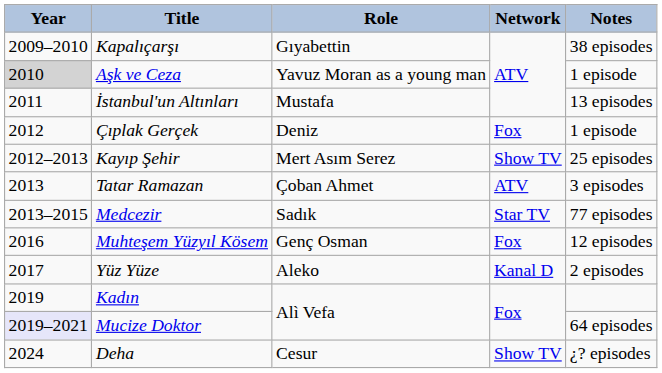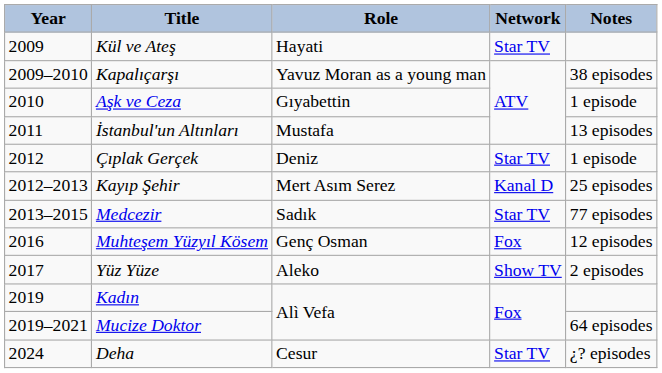 <table class="wikitable">
 <tr>
 <th style="background:#B0C4DE;">Year</th>
 <th style="background:#B0C4DE;">Title</th>
 <th style="background:#B0C4DE;">Role</th>
 <th style="background:#B0C4DE;">Network</th>
 <th style="background:#B0C4DE;">Notes</th>
 </tr>
 <tr>
+<td>2009</td>
+<td><em>Kül ve Ateş</em></td>
+<td>Hayati</td>
+<td><a href='#'>Star TV</a></td>
+<td></td>
+</tr>
+<tr>
 <td>2009–2010</td>
 <td><em>Kapalıçarşı</em></td>
-<td>Gıyabettin</td>
+<td>Yavuz Moran as a young man</td>
 <td rowspan="3"><a href='#'>ATV</a></td>
 <td>38 episodes</td>
 </tr>
 <tr>
-<td style="background: lightgrey;">2010</td>
+<td>2010</td>
 <td><em><a href='#'>Aşk ve Ceza</a></em></td>
-<td>Yavuz Moran as a young man</td>
+<td>Gıyabettin</td>
 <td>1 episode</td>
 </tr>
 <tr>
 <td>2011</td>
 <td><em>İstanbul'un Altınları</em></td>
 <td>Mustafa</td>
 <td>13 episodes</td>
 </tr>
 <tr>
 <td>2012</td>
 <td><em>Çıplak Gerçek</em></td>
 <td>Deniz</td>
-<td><a href='#'>Fox</a></td>
+<td><a href='#'>Star TV</a></td>
 <td>1 episode</td>
 </tr>
 <tr>
 <td>2012–2013</td>
 <td><em>Kayıp Şehir</em></td>
 <td>Mert Asım Serez</td>
-<td><a href='#'>Show TV</a></td>
+<td><a href='#'>Kanal D</a></td>
 <td>25 episodes</td>
-</tr>
-<tr>
-<td>2013</td>
-<td><em>Tatar Ramazan</em></td>
-<td>Çoban Ahmet</td>
-<td><a href='#'>ATV</a></td>
-<td>3 episodes</td>
 </tr>
 <tr>
 <td>2013–2015</td>
 <td><em><a href='#'>Medcezir</a></em></td>
 <td>Sadık</td>
 <td><a href='#'>Star TV</a></td>
 <td>77 episodes</td>
 </tr>
 <tr>
 <td>2016</td>
 <td><em><a href='#'>Muhteşem Yüzyıl Kösem</a></em></td>
 <td>Genç Osman</td>
 <td><a href='#'>Fox</a></td>
 <td>12 episodes</td>
 </tr>
 <tr>
 <td>2017</td>
 <td><em>Yüz Yüze</em></td>
 <td>Aleko</td>
-<td><a href='#'>Kanal D</a></td>
+<td><a href='#'>Show TV</a></td>
 <td>2 episodes</td>
 </tr>
 <tr>
 <td>2019</td>
 <td><em><a href='#'>Kadın</a></em></td>
 <td rowspan="2">Alì Vefa</td>
 <td rowspan="2"><a href='#'>Fox</a></td>
 <td></td>
 </tr>
 <tr>
-<td style="background: lavender;">2019–2021</td>
+<td>2019–2021</td>
 <td><em><a href='#'>Mucize Doktor</a></em></td>
 <td>64 episodes</td>
 </tr>
 <tr>
 <td>2024</td>
 <td><em>Deha</em></td>
 <td>Cesur</td>
-<td><a href='#'>Show TV</a></td>
+<td><a href='#'>Star TV</a></td>
 <td>¿? episodes</td>
 </tr>
 </table>
